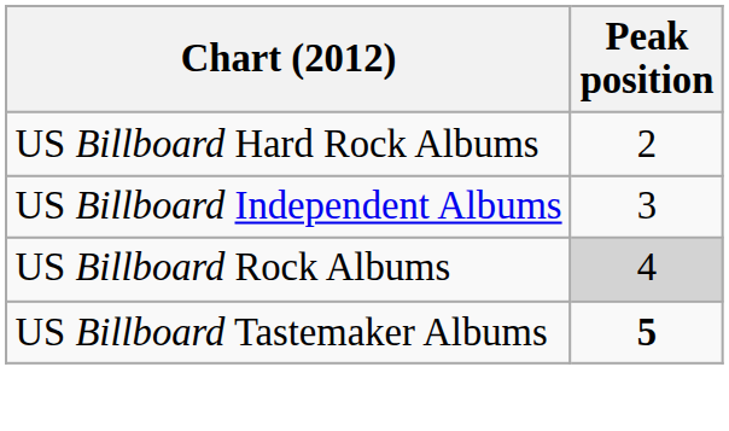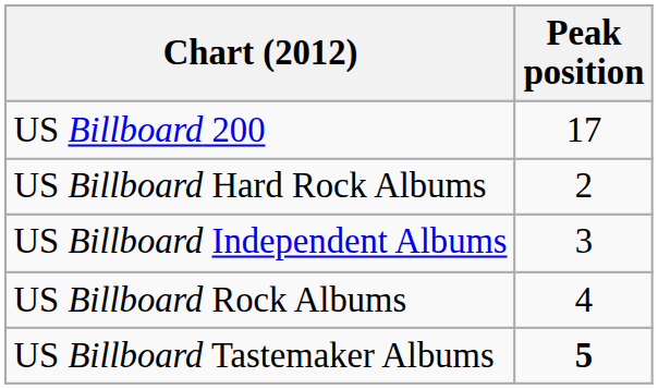 <table class="wikitable">
 <tr>
 <th>Chart (2012)</th>
 <th>Peak<br>position</th>
+</tr>
+<tr>
+<td>US <a href='#'><em>Billboard</em> 200</a></td>
+<td align="center">17</td>
 </tr>
 <tr>
 <td>US <em>Billboard</em> Hard Rock Albums</td>
 <td align="center">2</td>
 </tr>
 <tr>
 <td>US <em>Billboard</em> <a href='#'>Independent Albums</a></td>
 <td align="center">3</td>
 </tr>
 <tr>
 <td>US <em>Billboard</em> Rock Albums</td>
-<td align="center" style="background: lightgrey;">4</td>
+<td align="center">4</td>
 </tr>
 <tr>
 <td>US <em>Billboard</em> Tastemaker Albums</td>
 <td align="center"><strong>5</strong></td>
 </tr>
 </table>
